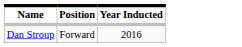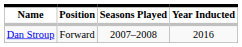 <table class="wikitable" style="text-align:center;">
 <tr>
 <th style="background:#FFFFFF;border-top:black 5px solid;border-bottom:silver 5px solid;">Name</th>
 <th style="background:#FFFFFF;border-top:black 5px solid;border-bottom:silver 5px solid;">Position</th>
+<th style="background:#FFFFFF;border-top:black 5px solid;border-bottom:silver 5px solid;">Seasons Played</th>
 <th style="background:#FFFFFF;border-top:black 5px solid;border-bottom:silver 5px solid;">Year Inducted</th>
 </tr>
 <tr>
 <td><a href='#'>Dan Stroup</a></td>
 <td>Forward</td>
+<td>2007–2008</td>
 <td>2016</td>
 </tr>
 </table>
